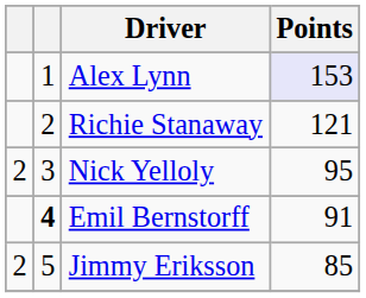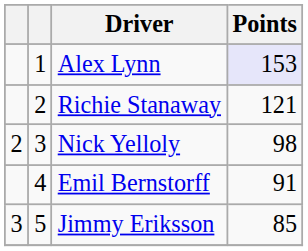 <table class="wikitable" style="font-size: 85%;">
 <tr>
 <th></th>
 <th></th>
 <th>Driver</th>
 <th>Points</th>
 </tr>
 <tr>
 <td align="left"></td>
 <td align="center">1</td>
 <td> <a href='#'>Alex Lynn</a></td>
 <td align="right" style="background: lavender;">153</td>
 </tr>
 <tr>
 <td align="left"></td>
 <td align="center">2</td>
 <td> <a href='#'>Richie Stanaway</a></td>
 <td align="right">121</td>
 </tr>
 <tr>
 <td align="left"> 2</td>
 <td align="center">3</td>
 <td> <a href='#'>Nick Yelloly</a></td>
-<td align="right">95</td>
+<td align="right">98</td>
 </tr>
 <tr>
 <td align="left"></td>
-<td align="center"><strong>4</strong></td>
+<td align="center">4</td>
 <td> <a href='#'>Emil Bernstorff</a></td>
 <td align="right">91</td>
 </tr>
 <tr>
-<td align="left"> 2</td>
+<td align="left"> 3</td>
 <td align="center">5</td>
 <td> <a href='#'>Jimmy Eriksson</a></td>
 <td align="right">85</td>
 </tr>
 <tr>
 </tr>
 </table>
